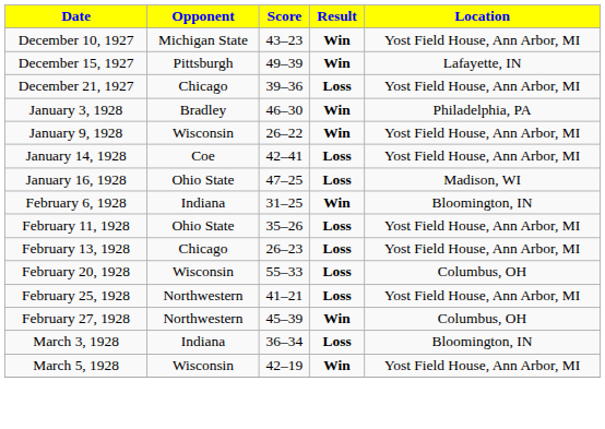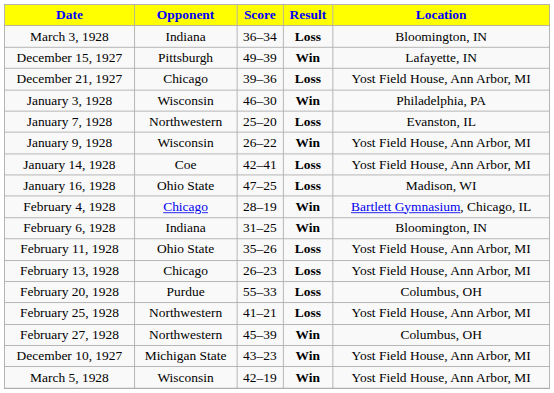 <table class="wikitable" width="650">
 <tr align="center"  style="background:yellow;color:blue;">
 <td><strong>Date</strong></td>
 <td><strong>Opponent</strong></td>
 <td><strong>Score</strong></td>
 <td><strong>Result</strong></td>
 <td><strong>Location</strong></td>
 </tr>
 <tr align="center" bgcolor="">
-<td>December 10, 1927</td>
-<td>Michigan State</td>
-<td>43–23</td>
-<td><strong>Win</strong></td>
-<td>Yost Field House, Ann Arbor, MI</td>
+<td>March 3, 1928</td>
+<td>Indiana</td>
+<td>36–34</td>
+<td><strong>Loss</strong></td>
+<td>Bloomington, IN</td>
 </tr>
 <tr align="center" bgcolor="">
 <td>December 15, 1927</td>
 <td>Pittsburgh</td>
 <td>49–39</td>
 <td><strong>Win</strong></td>
 <td>Lafayette, IN</td>
 </tr>
 <tr align="center" bgcolor="">
 <td>December 21, 1927</td>
 <td>Chicago</td>
 <td>39–36</td>
 <td><strong>Loss</strong></td>
 <td>Yost Field House, Ann Arbor, MI</td>
 </tr>
 <tr align="center" bgcolor="">
 <td>January 3, 1928</td>
-<td>Bradley</td>
+<td>Wisconsin</td>
 <td>46–30</td>
 <td><strong>Win</strong></td>
 <td>Philadelphia, PA</td>
+</tr>
+<tr align="center" bgcolor="">
+<td>January 7, 1928</td>
+<td>Northwestern</td>
+<td>25–20</td>
+<td><strong>Loss</strong></td>
+<td>Evanston, IL</td>
 </tr>
 <tr align="center" bgcolor="">
 <td>January 9, 1928</td>
 <td>Wisconsin</td>
 <td>26–22</td>
 <td><strong>Win</strong></td>
 <td>Yost Field House, Ann Arbor, MI</td>
 </tr>
 <tr align="center" bgcolor="">
 <td>January 14, 1928</td>
 <td>Coe</td>
 <td>42–41</td>
 <td><strong>Loss</strong></td>
 <td>Yost Field House, Ann Arbor, MI</td>
 </tr>
 <tr align="center" bgcolor="">
 <td>January 16, 1928</td>
 <td>Ohio State</td>
 <td>47–25</td>
 <td><strong>Loss</strong></td>
 <td>Madison, WI</td>
+</tr>
+<tr align="center" bgcolor="">
+<td>February 4, 1928</td>
+<td><a href='#'>Chicago</a></td>
+<td>28–19</td>
+<td><strong>Win</strong></td>
+<td><a href='#'>Bartlett Gymnasium</a>, Chicago, IL</td>
 </tr>
 <tr align="center" bgcolor="">
 <td>February 6, 1928</td>
 <td>Indiana</td>
 <td>31–25</td>
 <td><strong>Win</strong></td>
 <td>Bloomington, IN</td>
 </tr>
 <tr align="center" bgcolor="">
 <td>February 11, 1928</td>
 <td>Ohio State</td>
 <td>35–26</td>
 <td><strong>Loss</strong></td>
 <td>Yost Field House, Ann Arbor, MI</td>
 </tr>
 <tr align="center" bgcolor="">
 <td>February 13, 1928</td>
 <td>Chicago</td>
 <td>26–23</td>
 <td><strong>Loss</strong></td>
 <td>Yost Field House, Ann Arbor, MI</td>
 </tr>
 <tr align="center" bgcolor="">
 <td>February 20, 1928</td>
-<td>Wisconsin</td>
+<td>Purdue</td>
 <td>55–33</td>
 <td><strong>Loss</strong></td>
 <td>Columbus, OH</td>
 </tr>
 <tr align="center" bgcolor="">
 <td>February 25, 1928</td>
 <td>Northwestern</td>
 <td>41–21</td>
 <td><strong>Loss</strong></td>
 <td>Yost Field House, Ann Arbor, MI</td>
 </tr>
 <tr align="center" bgcolor="">
 <td>February 27, 1928</td>
 <td>Northwestern</td>
 <td>45–39</td>
 <td><strong>Win</strong></td>
 <td>Columbus, OH</td>
 </tr>
 <tr align="center" bgcolor="">
-<td>March 3, 1928</td>
-<td>Indiana</td>
-<td>36–34</td>
-<td><strong>Loss</strong></td>
-<td>Bloomington, IN</td>
+<td>December 10, 1927</td>
+<td>Michigan State</td>
+<td>43–23</td>
+<td><strong>Win</strong></td>
+<td>Yost Field House, Ann Arbor, MI</td>
 </tr>
 <tr align="center" bgcolor="">
 <td>March 5, 1928</td>
 <td>Wisconsin</td>
 <td>42–19</td>
 <td><strong>Win</strong></td>
 <td>Yost Field House, Ann Arbor, MI</td>
 </tr>
 <tr align="center" bgcolor="">
 </tr>
 </table>
